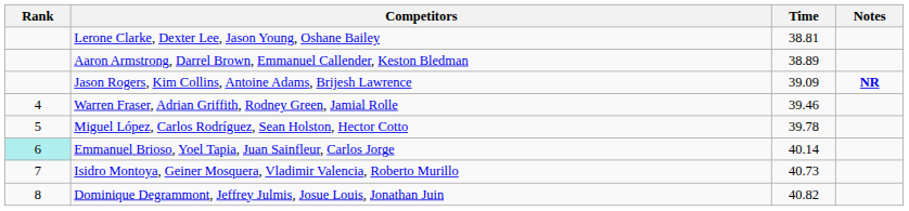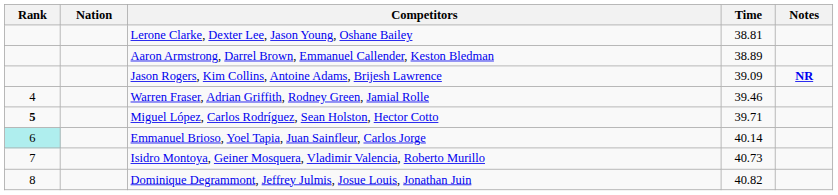 <table class="wikitable sortable" width=80% style="text-align:center; font-size:95%">
 <tr>
 <th>Rank</th>
+<th>Nation</th>
 <th>Competitors</th>
 <th>Time</th>
 <th>Notes</th>
 </tr>
 <tr>
 <td></td>
+<td align=left></td>
 <td align=left><a href='#'>Lerone Clarke</a>, <a href='#'>Dexter Lee</a>, <a href='#'>Jason Young</a>, <a href='#'>Oshane Bailey</a></td>
 <td>38.81</td>
 <td></td>
 </tr>
 <tr>
 <td></td>
+<td align=left></td>
 <td align=left><a href='#'>Aaron Armstrong</a>, <a href='#'>Darrel Brown</a>, <a href='#'>Emmanuel Callender</a>, <a href='#'>Keston Bledman</a></td>
 <td>38.89</td>
 <td></td>
 </tr>
 <tr>
 <td></td>
+<td align=left></td>
 <td align=left><a href='#'>Jason Rogers</a>, <a href='#'>Kim Collins</a>, <a href='#'>Antoine Adams</a>, <a href='#'>Brijesh Lawrence</a></td>
 <td>39.09</td>
 <td><strong><a href='#'>NR</a></strong></td>
 </tr>
 <tr>
 <td>4</td>
+<td align=left></td>
 <td align=left><a href='#'>Warren Fraser</a>, <a href='#'>Adrian Griffith</a>, <a href='#'>Rodney Green</a>, <a href='#'>Jamial Rolle</a></td>
 <td>39.46</td>
 <td></td>
 </tr>
 <tr>
-<td>5</td>
+<td><strong>5</strong></td>
+<td align=left></td>
 <td align=left><a href='#'>Miguel López</a>, <a href='#'>Carlos Rodríguez</a>, <a href='#'>Sean Holston</a>, <a href='#'>Hector Cotto</a></td>
-<td>39.78</td>
+<td>39.71</td>
 <td></td>
 </tr>
 <tr>
 <td style="background: paleturquoise;">6</td>
+<td align=left></td>
 <td align=left><a href='#'>Emmanuel Brioso</a>, <a href='#'>Yoel Tapia</a>, <a href='#'>Juan Sainfleur</a>, <a href='#'>Carlos Jorge</a></td>
 <td>40.14</td>
 <td></td>
 </tr>
 <tr>
 <td>7</td>
+<td align=left></td>
 <td align=left><a href='#'>Isidro Montoya</a>, <a href='#'>Geiner Mosquera</a>, <a href='#'>Vladimir Valencia</a>, <a href='#'>Roberto Murillo</a></td>
 <td>40.73</td>
 <td></td>
 </tr>
 <tr>
 <td>8</td>
+<td align=left></td>
 <td align=left><a href='#'>Dominique Degrammont</a>, <a href='#'>Jeffrey Julmis</a>, <a href='#'>Josue Louis</a>, <a href='#'>Jonathan Juin</a></td>
 <td>40.82</td>
 <td></td>
 </tr>
 </table>
